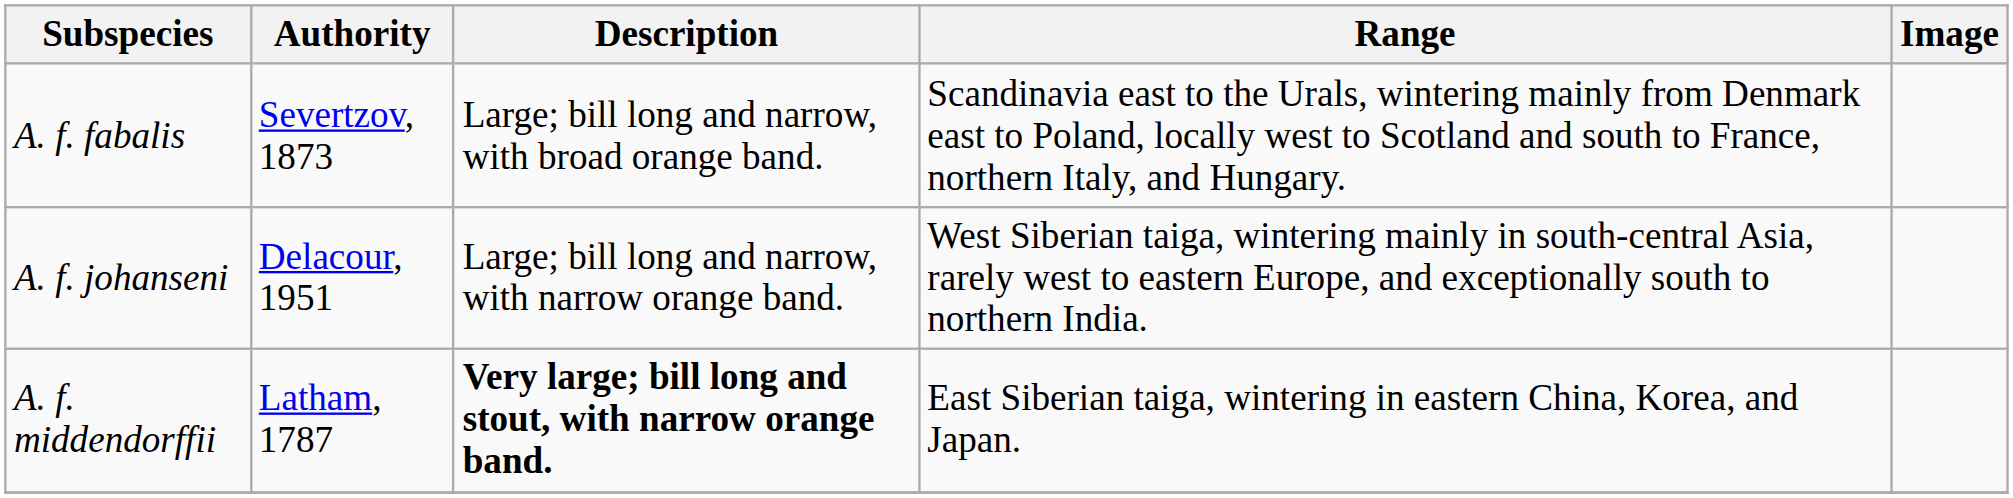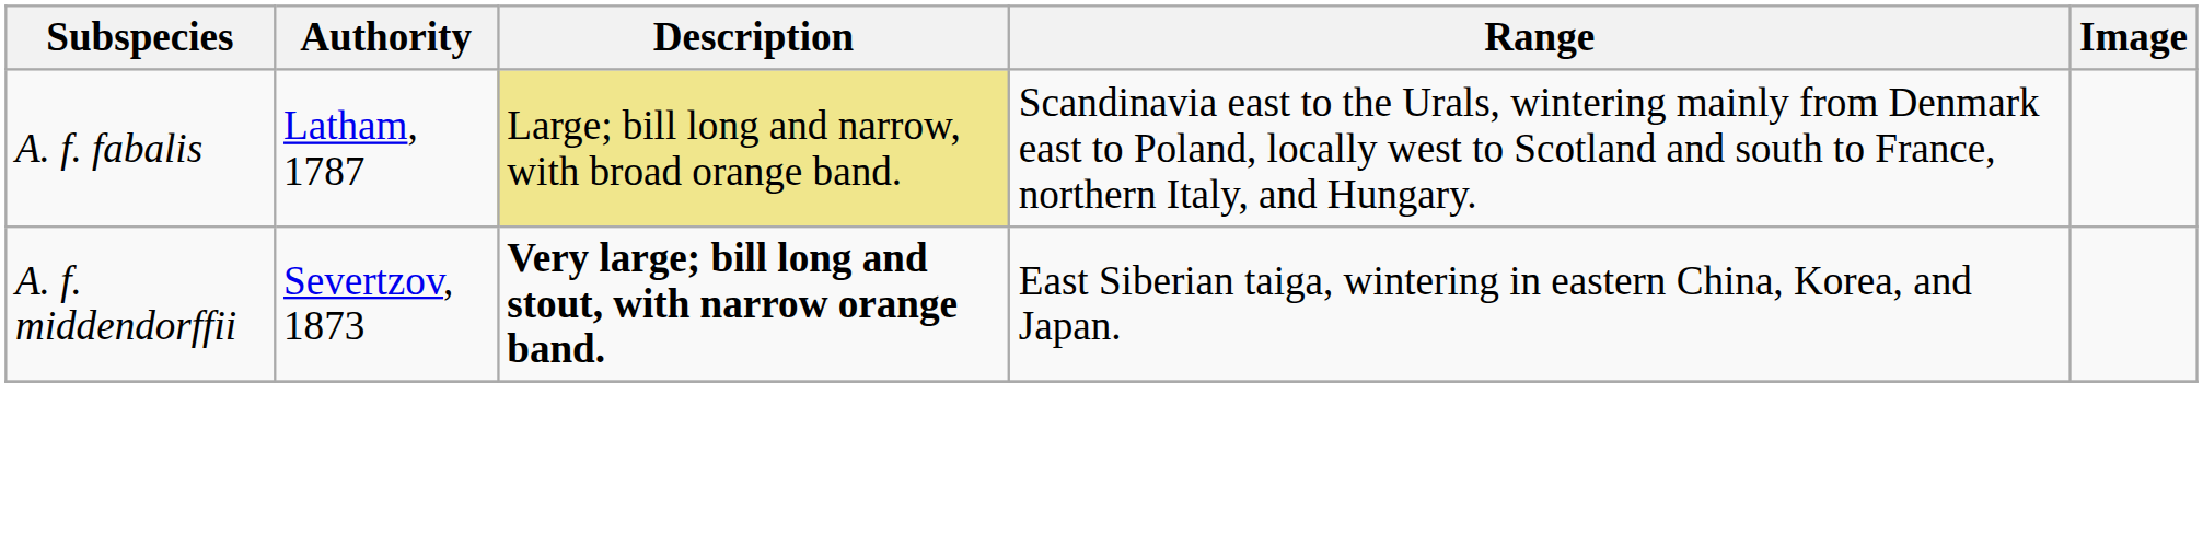 <table class="wikitable sortable" align="left" style="margin: 10px;">
 <tr>
 <th>Subspecies</th>
 <th>Authority</th>
 <th>Description</th>
 <th>Range</th>
 <th>Image</th>
 </tr>
 <tr>
 <td><em>A. f. fabalis</em></td>
-<td><a href='#'>Severtzov</a>, 1873</td>
-<td>Large; bill long and narrow, with broad orange band.</td>
+<td><a href='#'>Latham</a>, 1787</td>
+<td style="background: khaki;">Large; bill long and narrow, with broad orange band.</td>
 <td>Scandinavia east to the Urals, wintering mainly from Denmark east to Poland, locally west to Scotland and south to France, northern Italy, and Hungary.</td>
 <td></td>
 </tr>
 <tr>
-<td><em>A. f. johanseni</em></td>
-<td><a href='#'>Delacour</a>, 1951</td>
-<td>Large; bill long and narrow, with narrow orange band.</td>
-<td>West Siberian taiga, wintering mainly in south-central Asia, rarely west to eastern Europe, and exceptionally south to northern India.</td>
-<td></td>
-</tr>
-<tr>
 <td><em>A. f. middendorffii</em></td>
-<td><a href='#'>Latham</a>, 1787</td>
+<td><a href='#'>Severtzov</a>, 1873</td>
 <td><strong>Very large; bill long and stout, with narrow orange band.</strong></td>
 <td>East Siberian taiga, wintering in eastern China, Korea, and Japan.</td>
 <td></td>
 </tr>
 <tr>
 </tr>
 </table>
